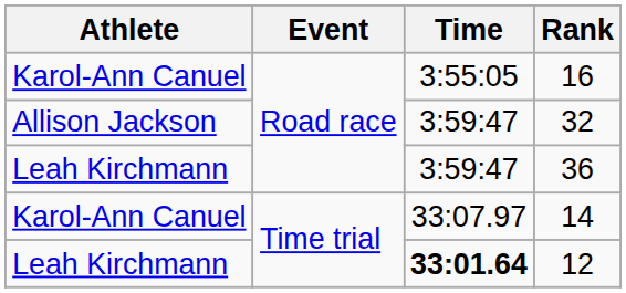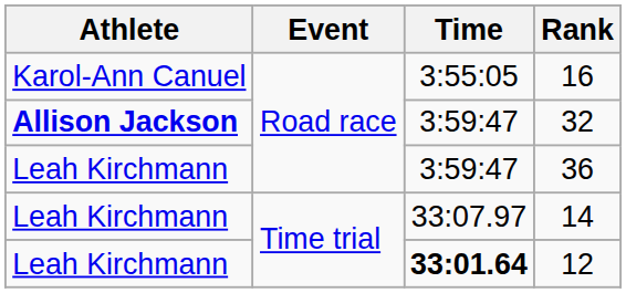 <table class=wikitable style=text-align:center;font-size:90%>
 <tr>
 <th>Athlete</th>
 <th>Event</th>
 <th>Time</th>
 <th>Rank</th>
 </tr>
 <tr>
 <td align=left><a href='#'>Karol-Ann Canuel</a></td>
 <td align=left rowspan=3><a href='#'>Road race</a></td>
 <td>3:55:05</td>
 <td>16</td>
 </tr>
 <tr>
-<td align=left><a href='#'>Allison Jackson</a></td>
+<td align=left><strong><a href='#'>Allison Jackson</a></strong></td>
 <td>3:59:47</td>
 <td>32</td>
 </tr>
 <tr>
 <td align=left><a href='#'>Leah Kirchmann</a></td>
 <td>3:59:47</td>
 <td>36</td>
 </tr>
 <tr>
-<td align=left><a href='#'>Karol-Ann Canuel</a></td>
+<td align=left><a href='#'>Leah Kirchmann</a></td>
 <td align=left rowspan=2><a href='#'>Time trial</a></td>
 <td>33:07.97</td>
 <td>14</td>
 </tr>
 <tr>
 <td align=left><a href='#'>Leah Kirchmann</a></td>
 <td><strong>33:01.64</strong></td>
 <td>12</td>
 </tr>
 </table>
